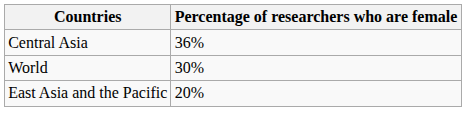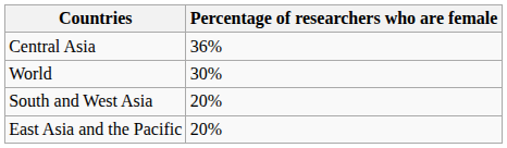 <table class="wikitable">
 <tr>
 <th>Countries</th>
 <th>Percentage of researchers who are female</th>
 </tr>
 <tr>
 <td>Central Asia</td>
 <td>36%</td>
 </tr>
 <tr>
 <td>World</td>
 <td>30%</td>
 </tr>
 <tr>
+<td>South and West Asia</td>
+<td>20%</td>
+</tr>
+<tr>
 <td>East Asia and the Pacific</td>
 <td>20%</td>
 </tr>
 </table>
